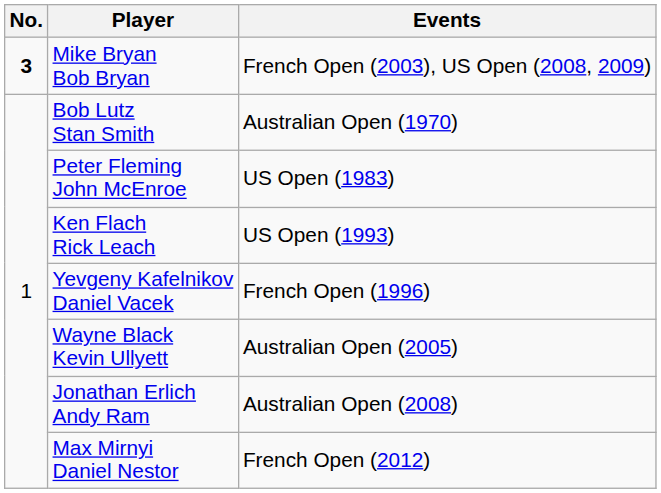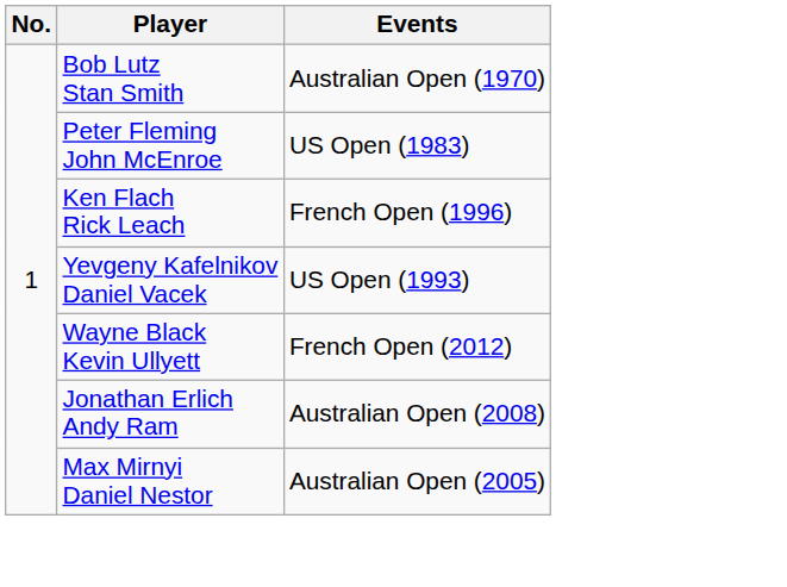 <table class="wikitable">
 <tr>
 <th scope="col">No.</th>
 <th scope="col">Player</th>
 <th scope="col">Events</th>
-</tr>
-<tr>
-<td style="text-align:center"><strong>3</strong></td>
-<td> <a href='#'>Mike Bryan</a> <br>  <a href='#'>Bob Bryan</a></td>
-<td>French Open (<a href='#'>2003</a>), US Open (<a href='#'>2008</a>, <a href='#'>2009</a>)</td>
 </tr>
 <tr>
 <td style="text-align:center" rowspan="7">1</td>
 <td> <a href='#'>Bob Lutz</a> <br>  <a href='#'>Stan Smith</a></td>
 <td>Australian Open (<a href='#'>1970</a>)</td>
 </tr>
 <tr>
 <td> <a href='#'>Peter Fleming</a> <br>  <a href='#'>John McEnroe</a></td>
 <td>US Open (<a href='#'>1983</a>)</td>
 </tr>
 <tr>
 <td> <a href='#'>Ken Flach</a> <br>  <a href='#'>Rick Leach</a></td>
+<td>French Open (<a href='#'>1996</a>)</td>
+</tr>
+<tr>
+<td> <a href='#'>Yevgeny Kafelnikov</a> <br>  <a href='#'>Daniel Vacek</a></td>
 <td>US Open (<a href='#'>1993</a>)</td>
 </tr>
 <tr>
-<td> <a href='#'>Yevgeny Kafelnikov</a> <br>  <a href='#'>Daniel Vacek</a></td>
-<td>French Open (<a href='#'>1996</a>)</td>
-</tr>
-<tr>
 <td> <a href='#'>Wayne Black</a> <br>  <a href='#'>Kevin Ullyett</a></td>
-<td>Australian Open (<a href='#'>2005</a>)</td>
+<td>French Open (<a href='#'>2012</a>)</td>
 </tr>
 <tr>
 <td> <a href='#'>Jonathan Erlich</a> <br>  <a href='#'>Andy Ram</a></td>
 <td>Australian Open (<a href='#'>2008</a>)</td>
 </tr>
 <tr>
 <td> <a href='#'>Max Mirnyi</a> <br>  <a href='#'>Daniel Nestor</a></td>
-<td>French Open (<a href='#'>2012</a>)</td>
+<td>Australian Open (<a href='#'>2005</a>)</td>
 </tr>
 </table>
